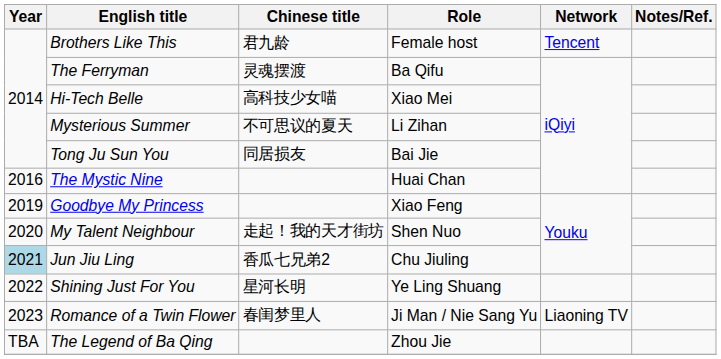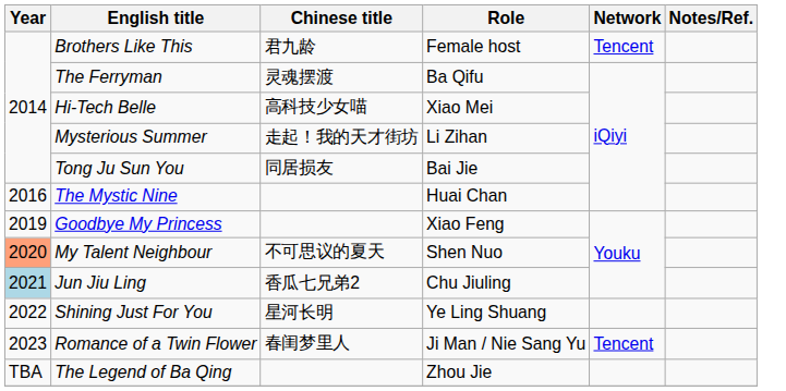 <table class="wikitable">
 <tr>
 <th>Year</th>
 <th>English title</th>
 <th>Chinese title</th>
 <th>Role</th>
 <th>Network</th>
 <th>Notes/Ref.</th>
 </tr>
 <tr>
 <td rowspan=5>2014</td>
 <td><em>Brothers Like This</em></td>
 <td>君九龄</td>
 <td>Female host</td>
 <td><a href='#'>Tencent</a></td>
 <td></td>
 </tr>
 <tr>
 <td><em>The Ferryman</em></td>
 <td>灵魂摆渡</td>
 <td>Ba Qifu</td>
 <td rowspan=5><a href='#'>iQiyi</a></td>
 <td></td>
 </tr>
 <tr>
 <td><em>Hi-Tech Belle</em></td>
 <td>高科技少女喵</td>
 <td>Xiao Mei</td>
 <td></td>
 </tr>
 <tr>
 <td><em>Mysterious Summer</em></td>
-<td>不可思议的夏天</td>
+<td>走起！我的天才街坊</td>
 <td>Li Zihan</td>
 <td></td>
 </tr>
 <tr>
 <td><em>Tong Ju Sun You</em></td>
 <td>同居损友</td>
 <td>Bai Jie</td>
 <td></td>
 </tr>
 <tr>
 <td>2016</td>
 <td><em><a href='#'>The Mystic Nine</a></em></td>
 <td></td>
 <td>Huai Chan</td>
 <td></td>
 </tr>
 <tr>
 <td>2019</td>
 <td><em><a href='#'>Goodbye My Princess</a></em></td>
 <td></td>
 <td>Xiao Feng</td>
 <td rowspan=3><a href='#'>Youku</a></td>
 <td></td>
 </tr>
 <tr>
-<td>2020</td>
+<td style="background: lightsalmon;">2020</td>
 <td><em>My Talent Neighbour</em></td>
-<td>走起！我的天才街坊</td>
+<td>不可思议的夏天</td>
 <td>Shen Nuo</td>
 <td></td>
 </tr>
 <tr>
 <td style="background: lightblue;">2021</td>
 <td><em>Jun Jiu Ling</em></td>
 <td>香瓜七兄弟2</td>
 <td>Chu Jiuling</td>
 <td></td>
 </tr>
 <tr>
 <td>2022</td>
 <td><em>Shining Just For You</em></td>
 <td>星河长明</td>
 <td>Ye Ling Shuang</td>
 <td></td>
 <td></td>
 </tr>
 <tr>
 <td>2023</td>
 <td><em>Romance of a Twin Flower</em></td>
 <td>春闺梦里人</td>
 <td>Ji Man / Nie Sang Yu</td>
-<td>Liaoning TV</td>
+<td><a href='#'>Tencent</a></td>
 <td></td>
 </tr>
 <tr>
 <td>TBA</td>
 <td><em>The Legend of Ba Qing</em></td>
 <td></td>
 <td>Zhou Jie</td>
 <td></td>
 <td></td>
 </tr>
 <tr>
 </tr>
 </table>
